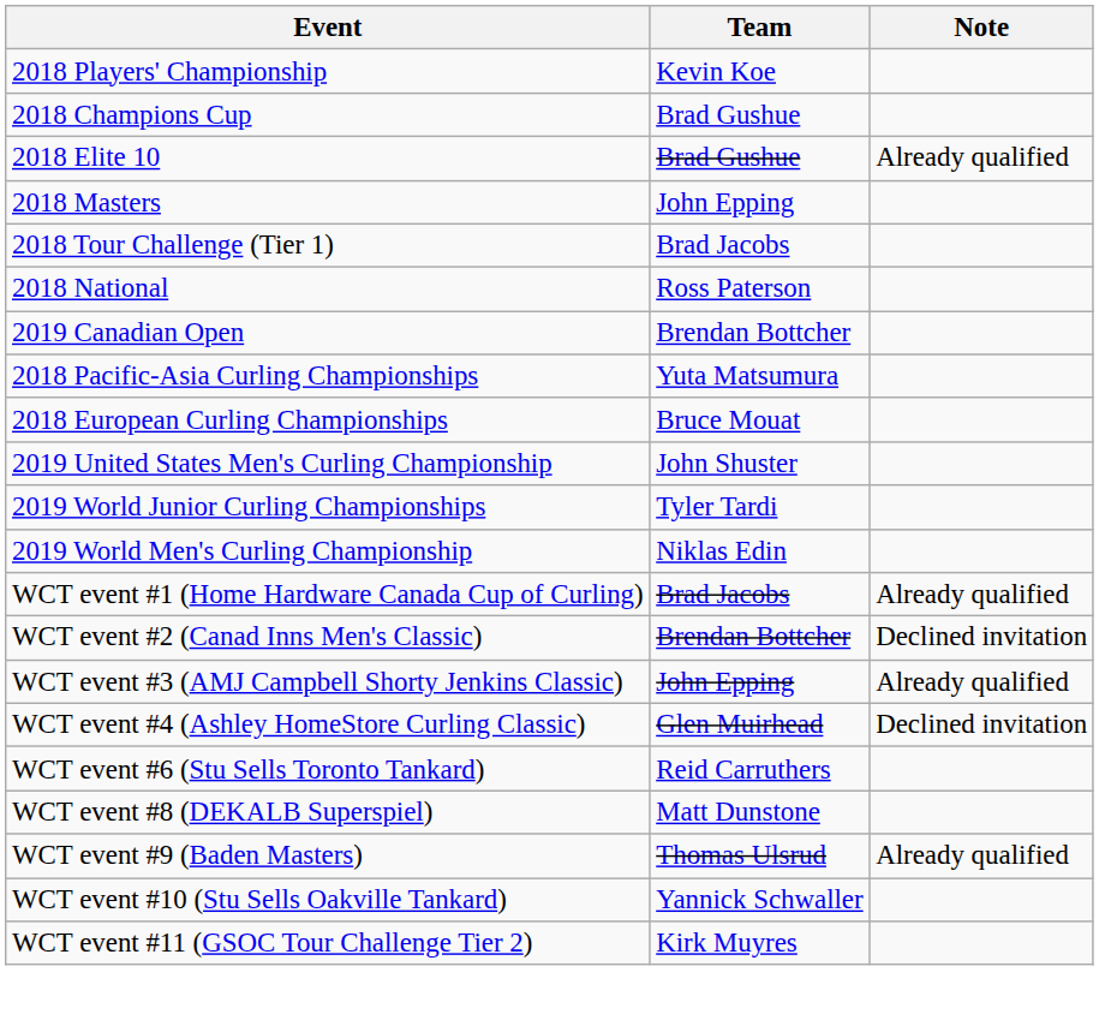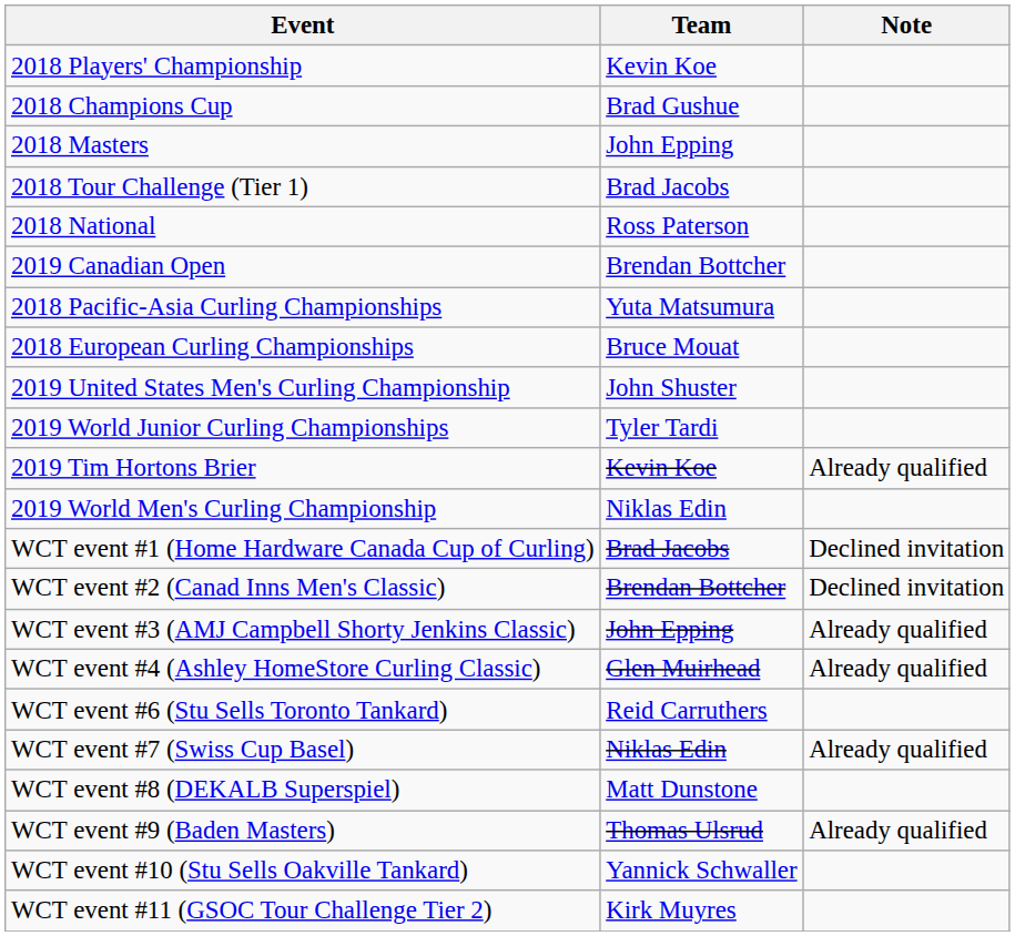 <table class=wikitable>
 <tr>
 <th>Event</th>
 <th>Team</th>
 <th>Note</th>
 </tr>
 <tr>
 <td><a href='#'>2018 Players' Championship</a></td>
 <td> <a href='#'>Kevin Koe</a></td>
 <td></td>
 </tr>
 <tr>
 <td><a href='#'>2018 Champions Cup</a></td>
 <td> <a href='#'>Brad Gushue</a></td>
 <td></td>
-</tr>
-<tr>
-<td><a href='#'>2018 Elite 10</a></td>
-<td> <s><a href='#'>Brad Gushue</a></s></td>
-<td>Already qualified</td>
 </tr>
 <tr>
 <td><a href='#'>2018 Masters</a></td>
 <td> <a href='#'>John Epping</a></td>
 <td></td>
 </tr>
 <tr>
 <td><a href='#'>2018 Tour Challenge</a> (Tier 1)</td>
 <td> <a href='#'>Brad Jacobs</a></td>
 <td></td>
 </tr>
 <tr>
 <td><a href='#'>2018 National</a></td>
 <td> <a href='#'>Ross Paterson</a></td>
 <td></td>
 </tr>
 <tr>
 <td><a href='#'>2019 Canadian Open</a></td>
 <td> <a href='#'>Brendan Bottcher</a></td>
 <td></td>
 </tr>
 <tr>
 <td><a href='#'>2018 Pacific-Asia Curling Championships</a></td>
 <td> <a href='#'>Yuta Matsumura</a></td>
 <td></td>
 </tr>
 <tr>
 <td><a href='#'>2018 European Curling Championships</a></td>
 <td> <a href='#'>Bruce Mouat</a></td>
 <td></td>
 </tr>
 <tr>
 <td><a href='#'>2019 United States Men's Curling Championship</a></td>
 <td> <a href='#'>John Shuster</a></td>
 <td></td>
 </tr>
 <tr>
 <td><a href='#'>2019 World Junior Curling Championships</a></td>
 <td> <a href='#'>Tyler Tardi</a></td>
 <td></td>
 </tr>
 <tr>
+<td><a href='#'>2019 Tim Hortons Brier</a></td>
+<td> <s><a href='#'>Kevin Koe</a></s></td>
+<td>Already qualified</td>
+</tr>
+<tr>
 <td><a href='#'>2019 World Men's Curling Championship</a></td>
 <td> <a href='#'>Niklas Edin</a></td>
 <td></td>
 </tr>
 <tr>
 <td>WCT event #1 (<a href='#'>Home Hardware Canada Cup of Curling</a>)</td>
 <td> <s><a href='#'>Brad Jacobs</a></s></td>
-<td>Already qualified</td>
+<td>Declined invitation</td>
 </tr>
 <tr>
 <td>WCT event #2 (<a href='#'>Canad Inns Men's Classic</a>)</td>
 <td> <s><a href='#'>Brendan Bottcher</a></s></td>
 <td>Declined invitation</td>
 </tr>
 <tr>
 <td>WCT event #3 (<a href='#'>AMJ Campbell Shorty Jenkins Classic</a>)</td>
 <td> <s><a href='#'>John Epping</a></s></td>
 <td>Already qualified</td>
 </tr>
 <tr>
 <td>WCT event #4 (<a href='#'>Ashley HomeStore Curling Classic</a>)</td>
 <td> <s><a href='#'>Glen Muirhead</a></s></td>
-<td>Declined invitation</td>
+<td>Already qualified</td>
 </tr>
 <tr>
 <td>WCT event #6 (<a href='#'>Stu Sells Toronto Tankard</a>)</td>
 <td> <a href='#'>Reid Carruthers</a></td>
 <td></td>
+</tr>
+<tr>
+<td>WCT event #7 (<a href='#'>Swiss Cup Basel</a>)</td>
+<td> <s><a href='#'>Niklas Edin</a></s></td>
+<td>Already qualified</td>
 </tr>
 <tr>
 <td>WCT event #8 (<a href='#'>DEKALB Superspiel</a>)</td>
 <td> <a href='#'>Matt Dunstone</a></td>
 <td></td>
 </tr>
 <tr>
 <td>WCT event #9 (<a href='#'>Baden Masters</a>)</td>
 <td> <s><a href='#'>Thomas Ulsrud</a></s></td>
 <td>Already qualified</td>
 </tr>
 <tr>
 <td>WCT event #10 (<a href='#'>Stu Sells Oakville Tankard</a>)</td>
 <td> <a href='#'>Yannick Schwaller</a></td>
 <td></td>
 </tr>
 <tr>
 <td>WCT event #11 (<a href='#'>GSOC Tour Challenge Tier 2</a>)</td>
 <td> <a href='#'>Kirk Muyres</a></td>
 <td></td>
 </tr>
 </table>
